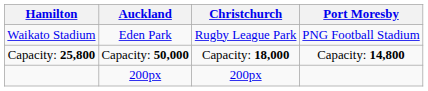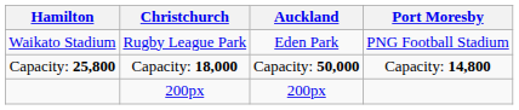 <table class="wikitable" style="text-align:center">
 <tr>
 <th><a href='#'>Hamilton</a></th>
+<th><a href='#'>Christchurch</a></th>
 <th><a href='#'>Auckland</a></th>
-<th><a href='#'>Christchurch</a></th>
 <th><a href='#'>Port Moresby</a></th>
 </tr>
 <tr>
 <td><a href='#'>Waikato Stadium</a></td>
+<td><a href='#'>Rugby League Park</a></td>
 <td><a href='#'>Eden Park</a></td>
-<td><a href='#'>Rugby League Park</a></td>
 <td><a href='#'>PNG Football Stadium</a></td>
 </tr>
 <tr>
 <td>Capacity: <strong>25,800</strong></td>
+<td>Capacity: <strong>18,000</strong></td>
 <td>Capacity: <strong>50,000</strong></td>
-<td>Capacity: <strong>18,000</strong></td>
 <td>Capacity: <strong>14,800</strong></td>
 </tr>
 <tr>
 <td></td>
 <td><a href='#'>200px</a></td>
 <td><a href='#'>200px</a></td>
 <td></td>
 </tr>
 </table>
